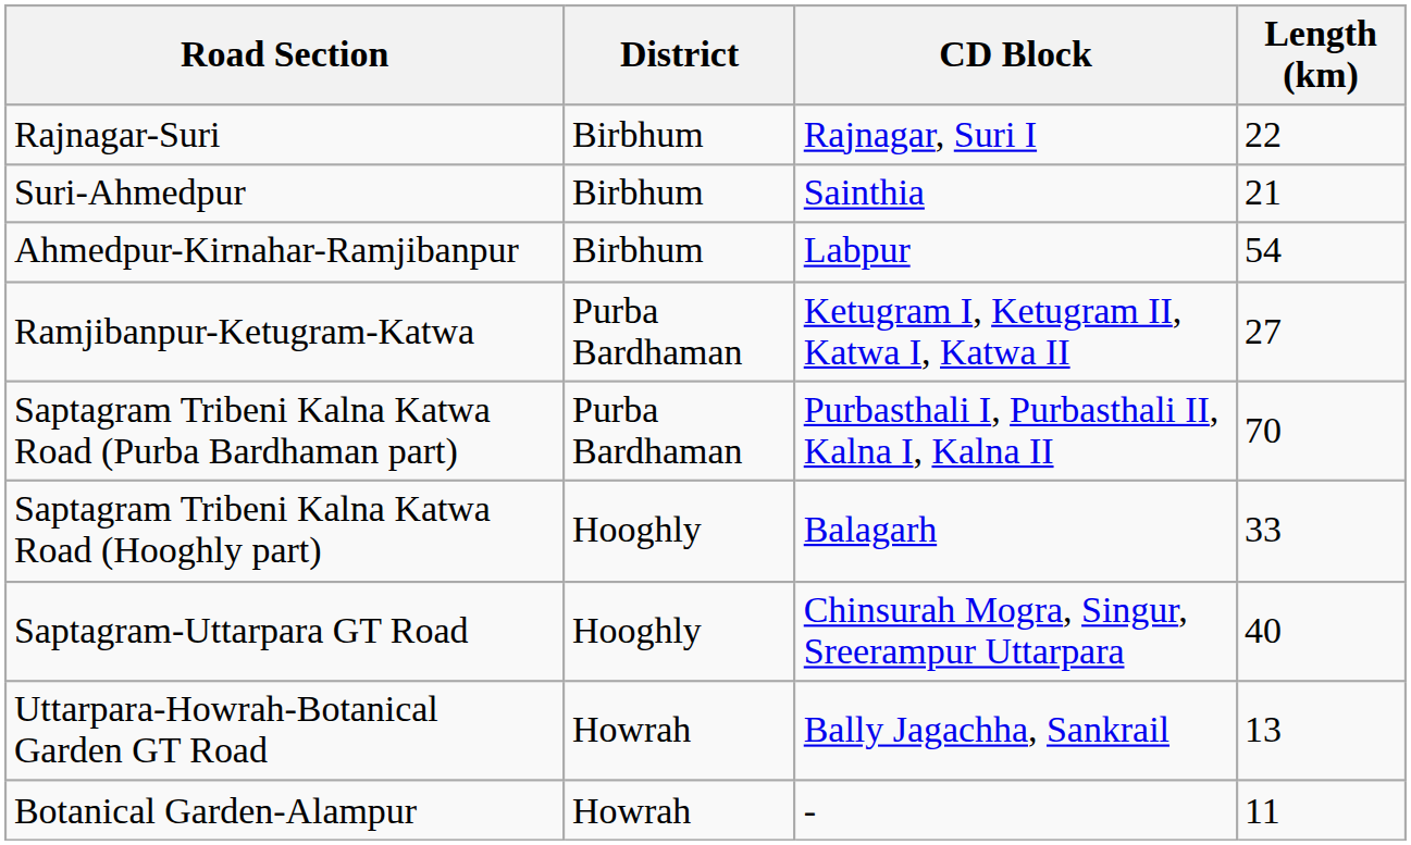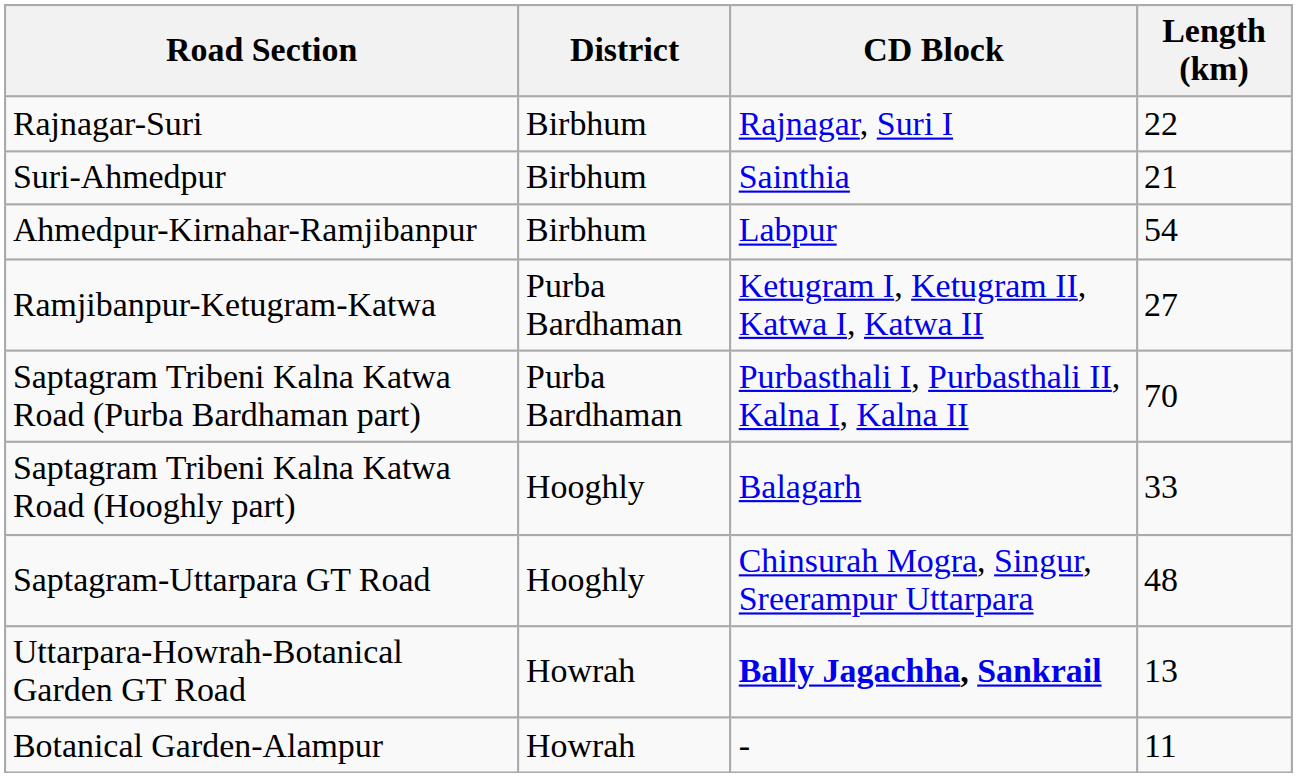 <table class="wikitable sortable">
 <tr>
 <th>Road Section</th>
 <th>District</th>
 <th>CD Block</th>
 <th>Length (km)</th>
 </tr>
 <tr>
 <td>Rajnagar-Suri</td>
 <td>Birbhum</td>
 <td><a href='#'>Rajnagar</a>, <a href='#'>Suri I</a></td>
 <td>22</td>
 </tr>
 <tr>
 <td>Suri-Ahmedpur</td>
 <td>Birbhum</td>
 <td><a href='#'>Sainthia</a></td>
 <td>21</td>
 </tr>
 <tr>
 <td>Ahmedpur-Kirnahar-Ramjibanpur</td>
 <td>Birbhum</td>
 <td><a href='#'>Labpur</a></td>
 <td>54</td>
 </tr>
 <tr>
 <td>Ramjibanpur-Ketugram-Katwa</td>
 <td>Purba Bardhaman</td>
 <td><a href='#'>Ketugram I</a>, <a href='#'>Ketugram II</a>, <a href='#'>Katwa I</a>, <a href='#'>Katwa II</a></td>
 <td>27</td>
 </tr>
 <tr>
 <td>Saptagram Tribeni Kalna Katwa Road (Purba Bardhaman part)</td>
 <td>Purba Bardhaman</td>
 <td><a href='#'>Purbasthali I</a>, <a href='#'>Purbasthali II</a>, <a href='#'>Kalna I</a>, <a href='#'>Kalna II</a></td>
 <td>70</td>
 </tr>
 <tr>
 <td>Saptagram Tribeni Kalna Katwa Road (Hooghly part)</td>
 <td>Hooghly</td>
 <td><a href='#'>Balagarh</a></td>
 <td>33</td>
 </tr>
 <tr>
 <td>Saptagram-Uttarpara GT Road</td>
 <td>Hooghly</td>
 <td><a href='#'>Chinsurah Mogra</a>, <a href='#'>Singur</a>, <a href='#'>Sreerampur Uttarpara</a></td>
-<td>40</td>
+<td>48</td>
 </tr>
 <tr>
 <td>Uttarpara-Howrah-Botanical Garden GT Road</td>
 <td>Howrah</td>
-<td><a href='#'>Bally Jagachha</a>, <a href='#'>Sankrail</a></td>
+<td><strong><a href='#'>Bally Jagachha</a>, <a href='#'>Sankrail</a></strong></td>
 <td>13</td>
 </tr>
 <tr>
 <td>Botanical Garden-Alampur</td>
 <td>Howrah</td>
 <td>-</td>
 <td>11</td>
 </tr>
 </table>
